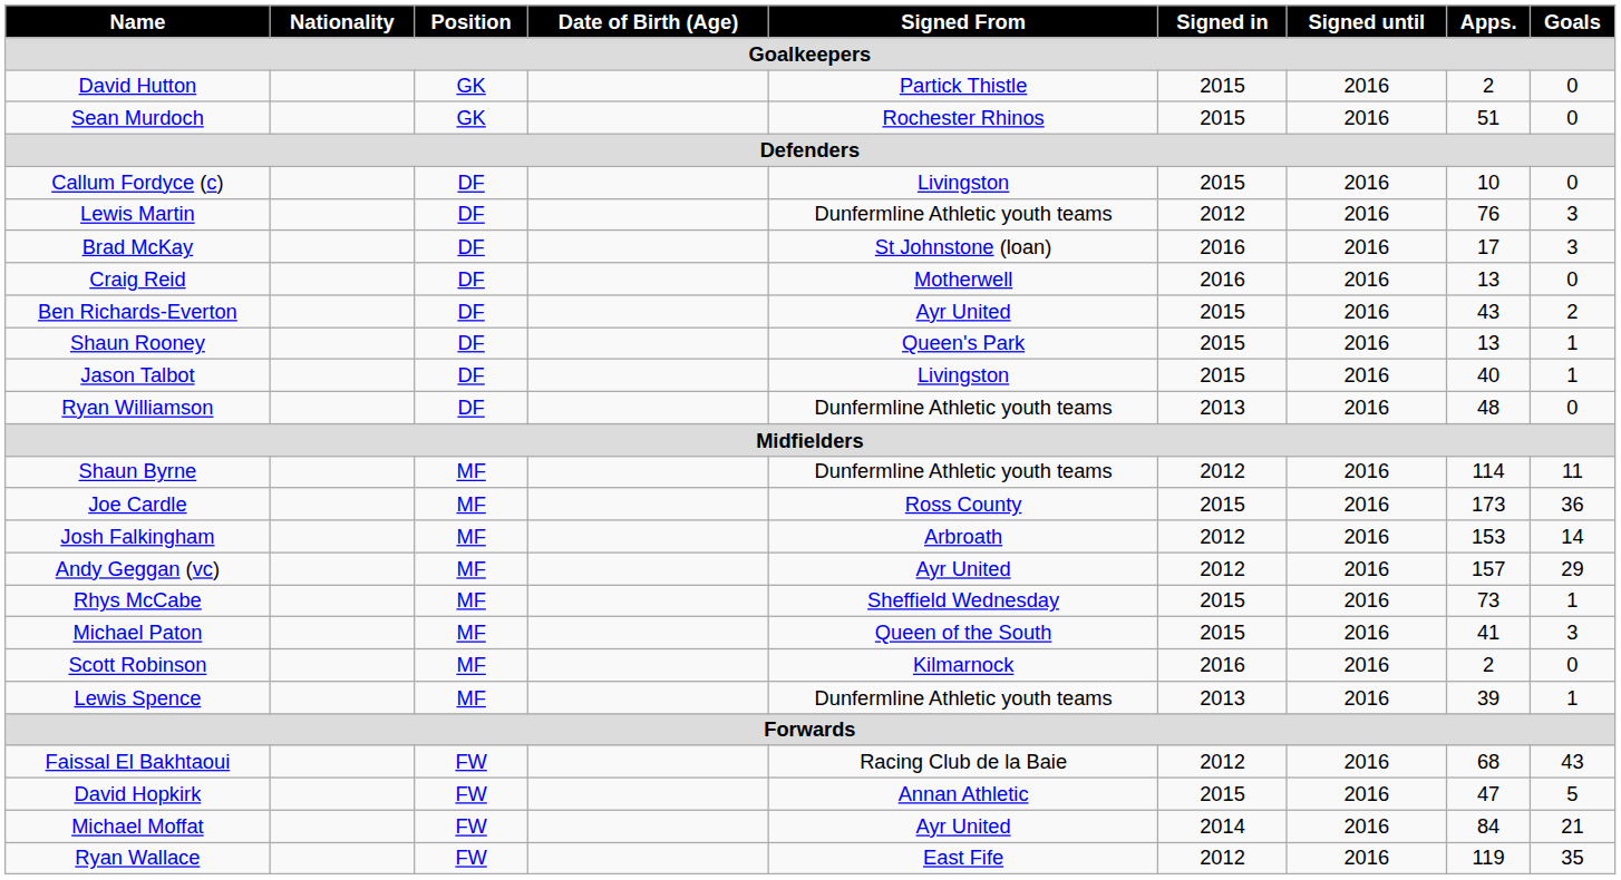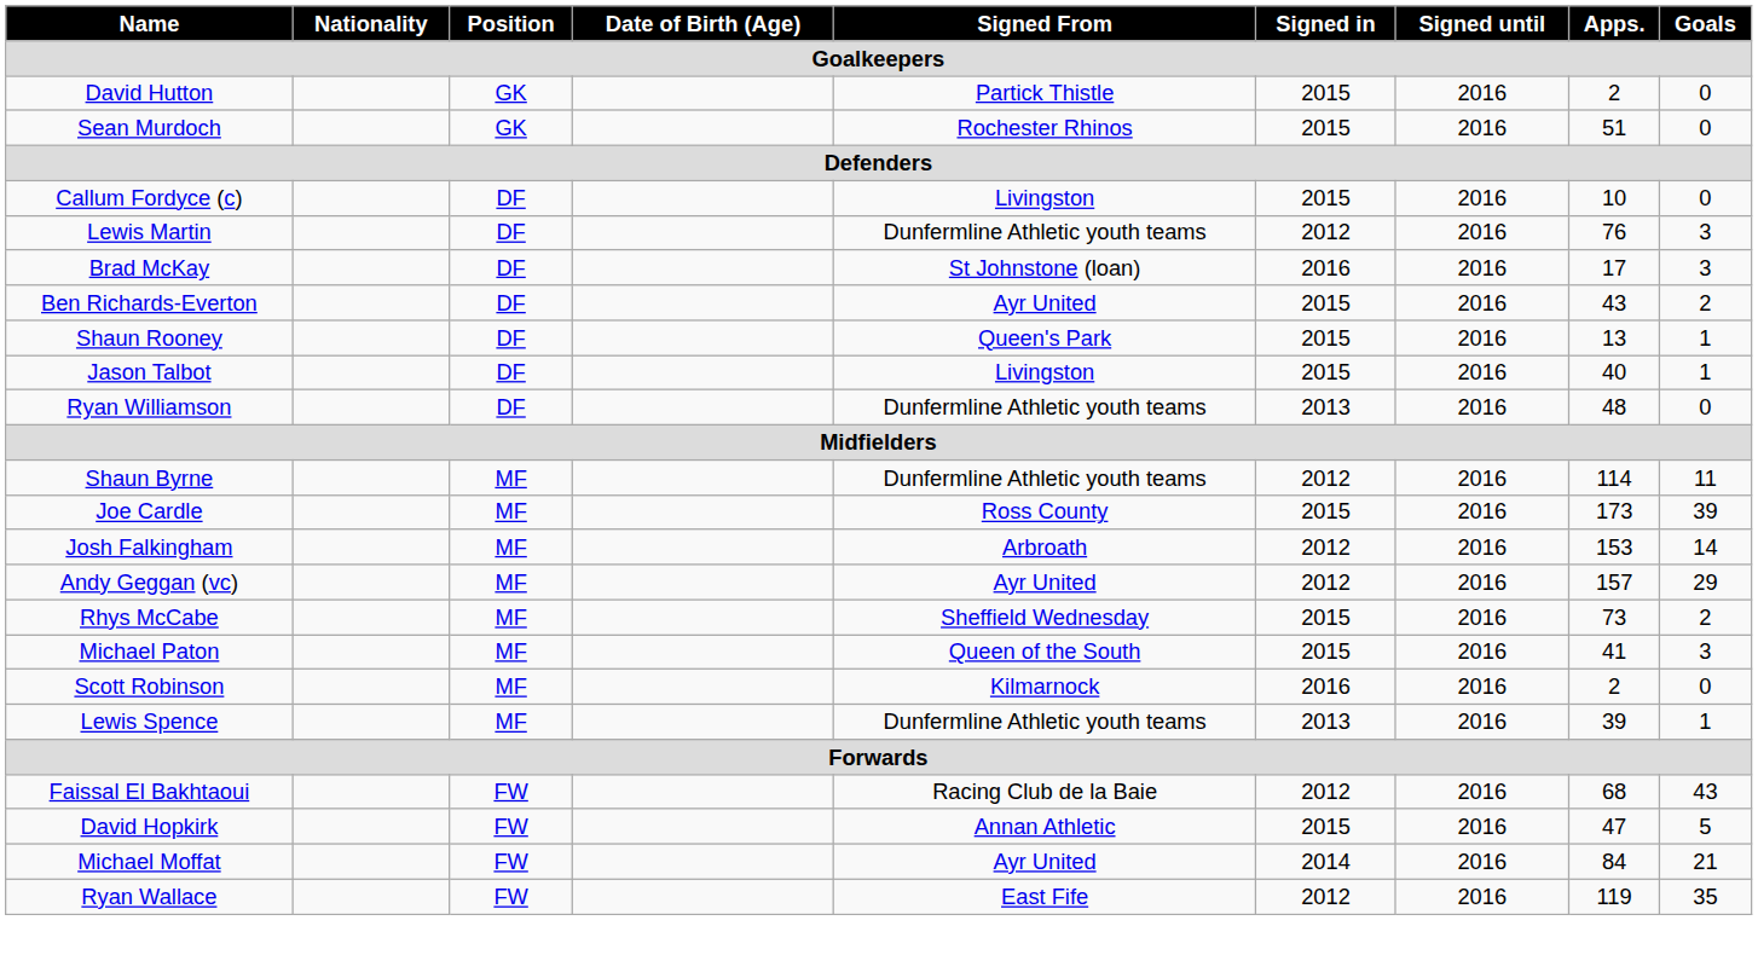 <table class="wikitable"  style="text-align:center; font-size:90%; width:90%;">
 <tr>
 <th style="background:#000000; color:white; text-align:center;">Name</th>
 <th style="background:#000000; color:white; text-align:center;">Nationality</th>
 <th style="background:#000000; color:white; text-align:center;">Position</th>
 <th style="background:#000000; color:white; text-align:center;">Date of Birth (Age)</th>
 <th style="background:#000000; color:white; text-align:center;">Signed From</th>
 <th style="background:#000000; color:white; text-align:center;">Signed in</th>
 <th style="background:#000000; color:white; text-align:center;">Signed until</th>
 <th style="background:#000000; color:white; text-align:center;">Apps.</th>
 <th style="background:#000000; color:white; text-align:center;">Goals</th>
 </tr>
 <tr>
 <th colspan="9" style="background:#dcdcdc; text-align:center;">Goalkeepers</th>
 </tr>
 <tr es>
 <td><a href='#'>David Hutton</a></td>
 <td></td>
 <td><a href='#'>GK</a></td>
 <td></td>
 <td><a href='#'>Partick Thistle</a></td>
 <td>2015</td>
 <td>2016</td>
 <td>2</td>
 <td>0</td>
 </tr>
 <tr>
 <td><a href='#'>Sean Murdoch</a></td>
 <td></td>
 <td><a href='#'>GK</a></td>
 <td></td>
 <td> <a href='#'>Rochester Rhinos</a></td>
 <td>2015</td>
 <td>2016</td>
 <td>51</td>
 <td>0</td>
 </tr>
 <tr>
 <th colspan="9" style="background:#dcdcdc; text-align:center;">Defenders</th>
 </tr>
 <tr>
 <td><a href='#'>Callum Fordyce</a> (<a href='#'>c</a>)</td>
 <td></td>
 <td><a href='#'>DF</a></td>
 <td></td>
 <td><a href='#'>Livingston</a></td>
 <td>2015</td>
 <td>2016</td>
 <td>10</td>
 <td>0</td>
 </tr>
 <tr>
 <td><a href='#'>Lewis Martin</a></td>
 <td></td>
 <td><a href='#'>DF</a></td>
 <td></td>
 <td>Dunfermline Athletic youth teams</td>
 <td>2012</td>
 <td>2016</td>
 <td>76</td>
 <td>3</td>
 </tr>
 <tr>
 <td><a href='#'>Brad McKay</a></td>
 <td></td>
 <td><a href='#'>DF</a></td>
 <td></td>
 <td><a href='#'>St Johnstone</a> (loan)</td>
 <td>2016</td>
 <td>2016</td>
 <td>17</td>
 <td>3</td>
 </tr>
 <tr>
-<td><a href='#'>Craig Reid</a></td>
-<td></td>
-<td><a href='#'>DF</a></td>
-<td></td>
-<td><a href='#'>Motherwell</a></td>
-<td>2016</td>
-<td>2016</td>
-<td>13</td>
-<td>0</td>
-</tr>
-<tr>
 <td><a href='#'>Ben Richards-Everton</a></td>
 <td></td>
 <td><a href='#'>DF</a></td>
 <td></td>
 <td><a href='#'>Ayr United</a></td>
 <td>2015</td>
 <td>2016</td>
 <td>43</td>
 <td>2</td>
 </tr>
 <tr>
 <td><a href='#'>Shaun Rooney</a></td>
 <td></td>
 <td><a href='#'>DF</a></td>
 <td></td>
 <td><a href='#'>Queen's Park</a></td>
 <td>2015</td>
 <td>2016</td>
 <td>13</td>
 <td>1</td>
 </tr>
 <tr>
 <td><a href='#'>Jason Talbot</a></td>
 <td></td>
 <td><a href='#'>DF</a></td>
 <td></td>
 <td><a href='#'>Livingston</a></td>
 <td>2015</td>
 <td>2016</td>
 <td>40</td>
 <td>1</td>
 </tr>
 <tr>
 <td><a href='#'>Ryan Williamson</a></td>
 <td></td>
 <td><a href='#'>DF</a></td>
 <td></td>
 <td>Dunfermline Athletic youth teams</td>
 <td>2013</td>
 <td>2016</td>
 <td>48</td>
 <td>0</td>
 </tr>
 <tr>
 <th colspan="9" style="background:#dcdcdc; text-align:center;">Midfielders</th>
 </tr>
 <tr>
 <td><a href='#'>Shaun Byrne</a></td>
 <td></td>
 <td><a href='#'>MF</a></td>
 <td></td>
 <td>Dunfermline Athletic youth teams</td>
 <td>2012</td>
 <td>2016</td>
 <td>114</td>
 <td>11</td>
 </tr>
 <tr>
 <td><a href='#'>Joe Cardle</a></td>
 <td></td>
 <td><a href='#'>MF</a></td>
 <td></td>
 <td><a href='#'>Ross County</a></td>
 <td>2015</td>
 <td>2016</td>
 <td>173</td>
-<td>36</td>
+<td>39</td>
 </tr>
 <tr>
 <td><a href='#'>Josh Falkingham</a></td>
 <td></td>
 <td><a href='#'>MF</a></td>
 <td></td>
 <td><a href='#'>Arbroath</a></td>
 <td>2012</td>
 <td>2016</td>
 <td>153</td>
 <td>14</td>
 </tr>
 <tr>
 <td><a href='#'>Andy Geggan</a> (<a href='#'>vc</a>)</td>
 <td></td>
 <td><a href='#'>MF</a></td>
 <td></td>
 <td><a href='#'>Ayr United</a></td>
 <td>2012</td>
 <td>2016</td>
 <td>157</td>
 <td>29</td>
 </tr>
 <tr>
 <td><a href='#'>Rhys McCabe</a></td>
 <td></td>
 <td><a href='#'>MF</a></td>
 <td></td>
 <td> <a href='#'>Sheffield Wednesday</a></td>
 <td>2015</td>
 <td>2016</td>
 <td>73</td>
-<td>1</td>
+<td>2</td>
 </tr>
 <tr>
 <td><a href='#'>Michael Paton</a></td>
 <td></td>
 <td><a href='#'>MF</a></td>
 <td></td>
 <td><a href='#'>Queen of the South</a></td>
 <td>2015</td>
 <td>2016</td>
 <td>41</td>
 <td>3</td>
 </tr>
 <tr>
 <td><a href='#'>Scott Robinson</a></td>
 <td></td>
 <td><a href='#'>MF</a></td>
 <td></td>
 <td><a href='#'>Kilmarnock</a></td>
 <td>2016</td>
 <td>2016</td>
 <td>2</td>
 <td>0</td>
 </tr>
 <tr>
 <td><a href='#'>Lewis Spence</a></td>
 <td></td>
 <td><a href='#'>MF</a></td>
 <td></td>
 <td>Dunfermline Athletic youth teams</td>
 <td>2013</td>
 <td>2016</td>
 <td>39</td>
 <td>1</td>
 </tr>
 <tr>
 <th colspan="9" style="background:#dcdcdc; text-align:center;">Forwards</th>
 </tr>
 <tr>
 <td><a href='#'>Faissal El Bakhtaoui</a></td>
 <td></td>
 <td><a href='#'>FW</a></td>
 <td></td>
 <td> Racing Club de la Baie</td>
 <td>2012</td>
 <td>2016</td>
 <td>68</td>
 <td>43</td>
 </tr>
 <tr>
 <td><a href='#'>David Hopkirk</a></td>
 <td></td>
 <td><a href='#'>FW</a></td>
 <td></td>
 <td><a href='#'>Annan Athletic</a></td>
 <td>2015</td>
 <td>2016</td>
 <td>47</td>
 <td>5</td>
 </tr>
 <tr>
 <td><a href='#'>Michael Moffat</a></td>
 <td></td>
 <td><a href='#'>FW</a></td>
 <td></td>
 <td><a href='#'>Ayr United</a></td>
 <td>2014</td>
 <td>2016</td>
 <td>84</td>
 <td>21</td>
 </tr>
 <tr>
 <td><a href='#'>Ryan Wallace</a></td>
 <td></td>
 <td><a href='#'>FW</a></td>
 <td></td>
 <td><a href='#'>East Fife</a></td>
 <td>2012</td>
 <td>2016</td>
 <td>119</td>
 <td>35</td>
 </tr>
 </table>
